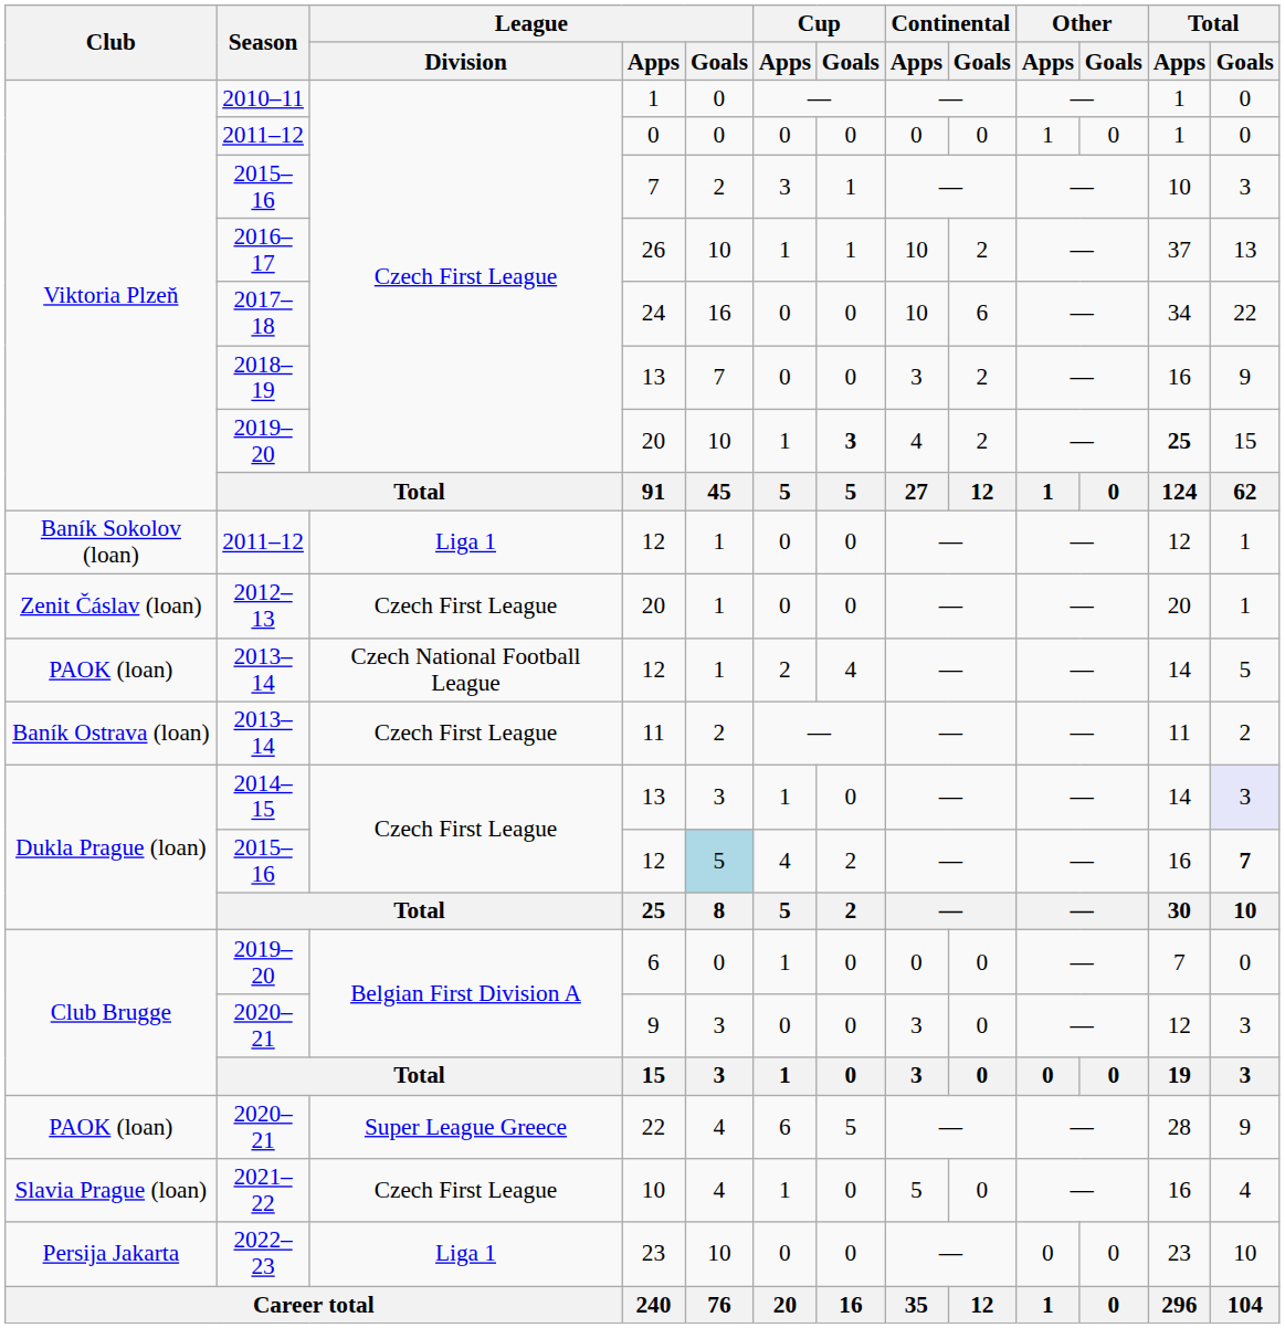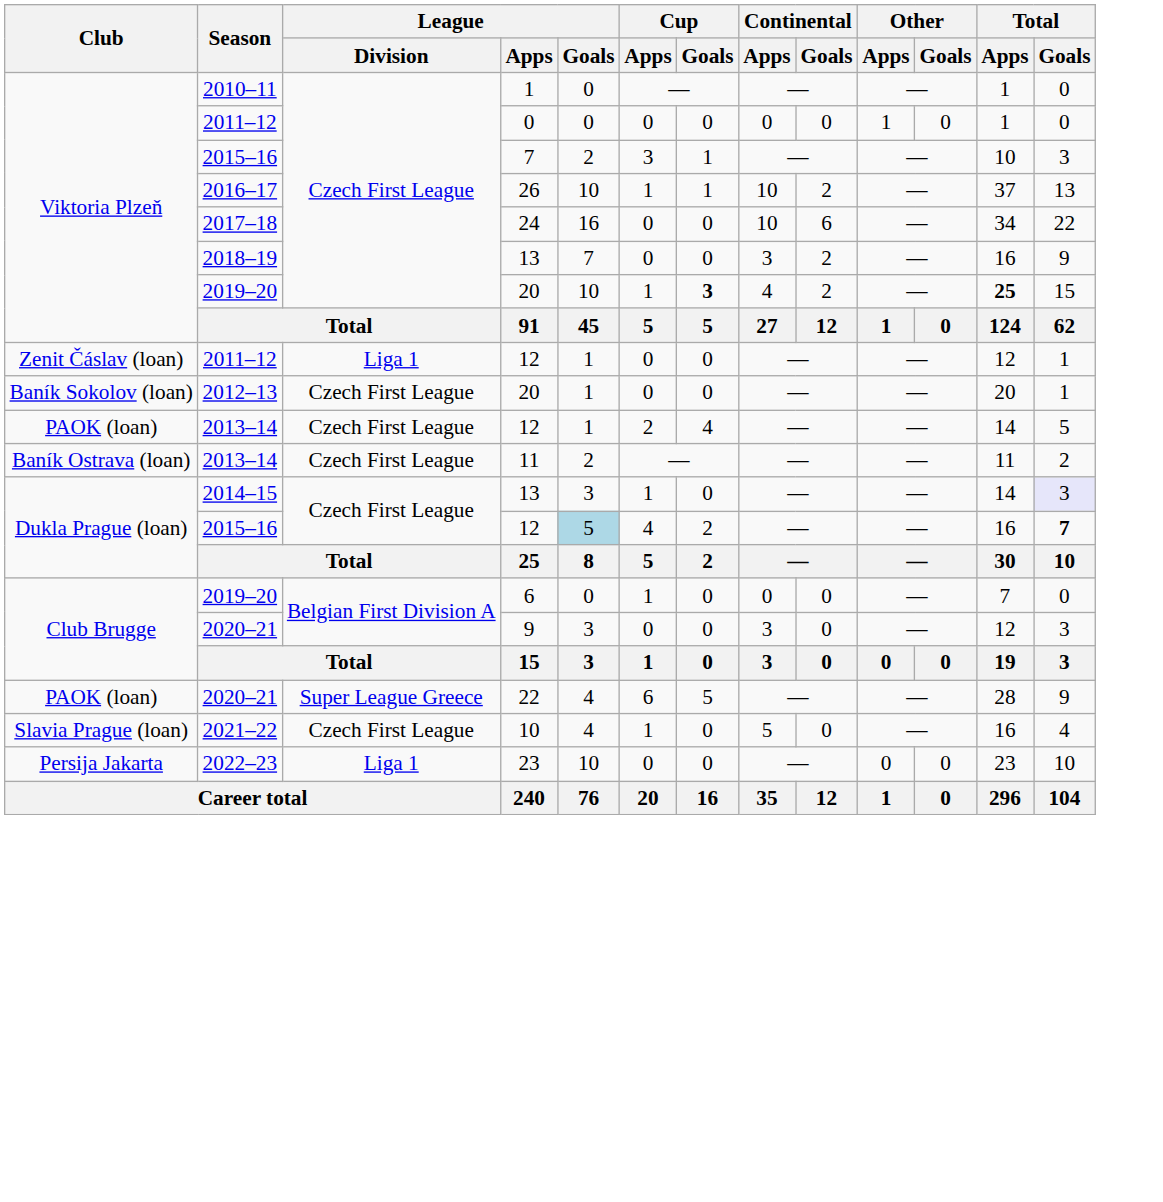 <table class="wikitable" style="text-align:center">
 <tr>
 <th rowspan=2>Club</th>
 <th rowspan=2>Season</th>
 <th colspan=3>League</th>
 <th colspan=2>Cup</th>
 <th colspan=2>Continental</th>
 <th colspan=2>Other</th>
 <th colspan=2>Total</th>
 </tr>
 <tr>
 <th>Division</th>
 <th>Apps</th>
 <th>Goals</th>
 <th>Apps</th>
 <th>Goals</th>
 <th>Apps</th>
 <th>Goals</th>
 <th>Apps</th>
 <th>Goals</th>
 <th>Apps</th>
 <th>Goals</th>
 </tr>
 <tr>
 <td rowspan="8"><a href='#'>Viktoria Plzeň</a></td>
 <td><a href='#'>2010–11</a></td>
 <td rowspan="7"><a href='#'>Czech First League</a></td>
 <td>1</td>
 <td>0</td>
 <td colspan="2">—</td>
 <td colspan="2">—</td>
 <td colspan="2">—</td>
 <td>1</td>
 <td>0</td>
 </tr>
 <tr>
 <td><a href='#'>2011–12</a></td>
 <td>0</td>
 <td>0</td>
 <td>0</td>
 <td>0</td>
 <td>0</td>
 <td>0</td>
 <td>1</td>
 <td>0</td>
 <td>1</td>
 <td>0</td>
 </tr>
 <tr>
 <td><a href='#'>2015–16</a></td>
 <td>7</td>
 <td>2</td>
 <td>3</td>
 <td>1</td>
 <td colspan="2">—</td>
 <td colspan="2">—</td>
 <td>10</td>
 <td>3</td>
 </tr>
 <tr>
 <td><a href='#'>2016–17</a></td>
 <td>26</td>
 <td>10</td>
 <td>1</td>
 <td>1</td>
 <td>10</td>
 <td>2</td>
 <td colspan="2">—</td>
 <td>37</td>
 <td>13</td>
 </tr>
 <tr>
 <td><a href='#'>2017–18</a></td>
 <td>24</td>
 <td>16</td>
 <td>0</td>
 <td>0</td>
 <td>10</td>
 <td>6</td>
 <td colspan="2">—</td>
 <td>34</td>
 <td>22</td>
 </tr>
 <tr>
 <td><a href='#'>2018–19</a></td>
 <td>13</td>
 <td>7</td>
 <td>0</td>
 <td>0</td>
 <td>3</td>
 <td>2</td>
 <td colspan="2">—</td>
 <td>16</td>
 <td>9</td>
 </tr>
 <tr>
 <td><a href='#'>2019–20</a></td>
 <td>20</td>
 <td>10</td>
 <td>1</td>
 <td><strong>3</strong></td>
 <td>4</td>
 <td>2</td>
 <td colspan="2">—</td>
 <td><strong>25</strong></td>
 <td>15</td>
 </tr>
 <tr>
 <th colspan="2">Total</th>
 <th>91</th>
 <th>45</th>
 <th>5</th>
 <th>5</th>
 <th>27</th>
 <th>12</th>
 <th>1</th>
 <th>0</th>
 <th>124</th>
 <th>62</th>
 </tr>
 <tr>
-<td><a href='#'>Baník Sokolov</a> (loan)</td>
+<td><a href='#'>Zenit Čáslav</a> (loan)</td>
 <td><a href='#'>2011–12</a></td>
 <td><a href='#'>Liga 1</a></td>
 <td>12</td>
 <td>1</td>
 <td>0</td>
 <td>0</td>
 <td colspan="2">—</td>
 <td colspan="2">—</td>
 <td>12</td>
 <td>1</td>
 </tr>
 <tr>
-<td><a href='#'>Zenit Čáslav</a> (loan)</td>
+<td><a href='#'>Baník Sokolov</a> (loan)</td>
 <td><a href='#'>2012–13</a></td>
 <td>Czech First League</td>
 <td>20</td>
 <td>1</td>
 <td>0</td>
 <td>0</td>
 <td colspan="2">—</td>
 <td colspan="2">—</td>
 <td>20</td>
 <td>1</td>
 </tr>
 <tr>
 <td><a href='#'>PAOK</a> (loan)</td>
 <td><a href='#'>2013–14</a></td>
-<td>Czech National Football League</td>
+<td>Czech First League</td>
 <td>12</td>
 <td>1</td>
 <td>2</td>
 <td>4</td>
 <td colspan="2">—</td>
 <td colspan="2">—</td>
 <td>14</td>
 <td>5</td>
 </tr>
 <tr>
 <td><a href='#'>Baník Ostrava</a> (loan)</td>
 <td><a href='#'>2013–14</a></td>
 <td>Czech First League</td>
 <td>11</td>
 <td>2</td>
 <td colspan="2">—</td>
 <td colspan="2">—</td>
 <td colspan="2">—</td>
 <td>11</td>
 <td>2</td>
 </tr>
 <tr>
 <td rowspan="3"><a href='#'>Dukla Prague</a> (loan)</td>
 <td><a href='#'>2014–15</a></td>
 <td rowspan="2">Czech First League</td>
 <td>13</td>
 <td>3</td>
 <td>1</td>
 <td>0</td>
 <td colspan="2">—</td>
 <td colspan="2">—</td>
 <td>14</td>
 <td style="background: lavender;">3</td>
 </tr>
 <tr>
 <td><a href='#'>2015–16</a></td>
 <td>12</td>
 <td style="background: lightblue;">5</td>
 <td>4</td>
 <td>2</td>
 <td colspan="2">—</td>
 <td colspan="2">—</td>
 <td>16</td>
 <td><strong>7</strong></td>
 </tr>
 <tr>
 <th colspan="2">Total</th>
 <th>25</th>
 <th>8</th>
 <th>5</th>
 <th>2</th>
 <th colspan="2">—</th>
 <th colspan="2">—</th>
 <th>30</th>
 <th>10</th>
 </tr>
 <tr>
 <td rowspan="3"><a href='#'>Club Brugge</a></td>
 <td><a href='#'>2019–20</a></td>
 <td rowspan="2"><a href='#'>Belgian First Division A</a></td>
 <td>6</td>
 <td>0</td>
 <td>1</td>
 <td>0</td>
 <td>0</td>
 <td>0</td>
 <td colspan="2">—</td>
 <td>7</td>
 <td>0</td>
 </tr>
 <tr>
 <td><a href='#'>2020–21</a></td>
 <td>9</td>
 <td>3</td>
 <td>0</td>
 <td>0</td>
 <td>3</td>
 <td>0</td>
 <td colspan="2">—</td>
 <td>12</td>
 <td>3</td>
 </tr>
 <tr>
 <th colspan="2">Total</th>
 <th>15</th>
 <th>3</th>
 <th>1</th>
 <th>0</th>
 <th>3</th>
 <th>0</th>
 <th>0</th>
 <th>0</th>
 <th>19</th>
 <th>3</th>
 </tr>
 <tr>
 <td><a href='#'>PAOK</a> (loan)</td>
 <td><a href='#'>2020–21</a></td>
 <td><a href='#'>Super League Greece</a></td>
 <td>22</td>
 <td>4</td>
 <td>6</td>
 <td>5</td>
 <td colspan="2">—</td>
 <td colspan="2">—</td>
 <td>28</td>
 <td>9</td>
 </tr>
 <tr>
 <td><a href='#'>Slavia Prague</a> (loan)</td>
 <td><a href='#'>2021–22</a></td>
 <td>Czech First League</td>
 <td>10</td>
 <td>4</td>
 <td>1</td>
 <td>0</td>
 <td>5</td>
 <td>0</td>
 <td colspan="2">—</td>
 <td>16</td>
 <td>4</td>
 </tr>
 <tr>
 <td><a href='#'>Persija Jakarta</a></td>
 <td><a href='#'>2022–23</a></td>
 <td><a href='#'>Liga 1</a></td>
 <td>23</td>
 <td>10</td>
 <td>0</td>
 <td>0</td>
 <td colspan="2">—</td>
 <td>0</td>
 <td>0</td>
 <td>23</td>
 <td>10</td>
 </tr>
 <tr>
 <th colspan="3">Career total</th>
 <th>240</th>
 <th>76</th>
 <th>20</th>
 <th>16</th>
 <th>35</th>
 <th>12</th>
 <th>1</th>
 <th>0</th>
 <th>296</th>
 <th>104</th>
 </tr>
 </table>
